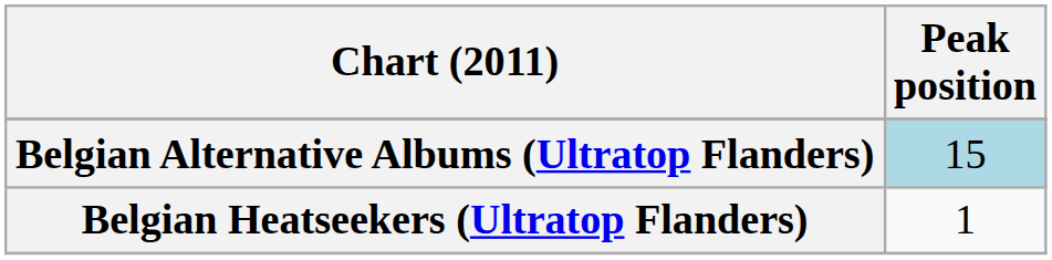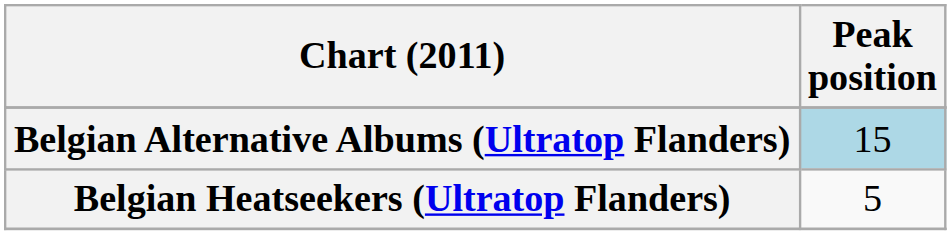 <table class="wikitable sortable plainrowheaders">
 <tr>
 <th scope="col">Chart (2011)</th>
 <th scope="col">Peak<br>position</th>
 </tr>
 <tr>
 </tr>
 <tr>
 <th scope="row">Belgian Alternative Albums (<a href='#'>Ultratop</a> Flanders)</th>
 <td align=center style="background: lightblue;">15</td>
 </tr>
 <tr>
 <th scope="row">Belgian Heatseekers (<a href='#'>Ultratop</a> Flanders)</th>
-<td align=center>1</td>
+<td align=center>5</td>
 </tr>
 <tr>
 </tr>
 </table>
